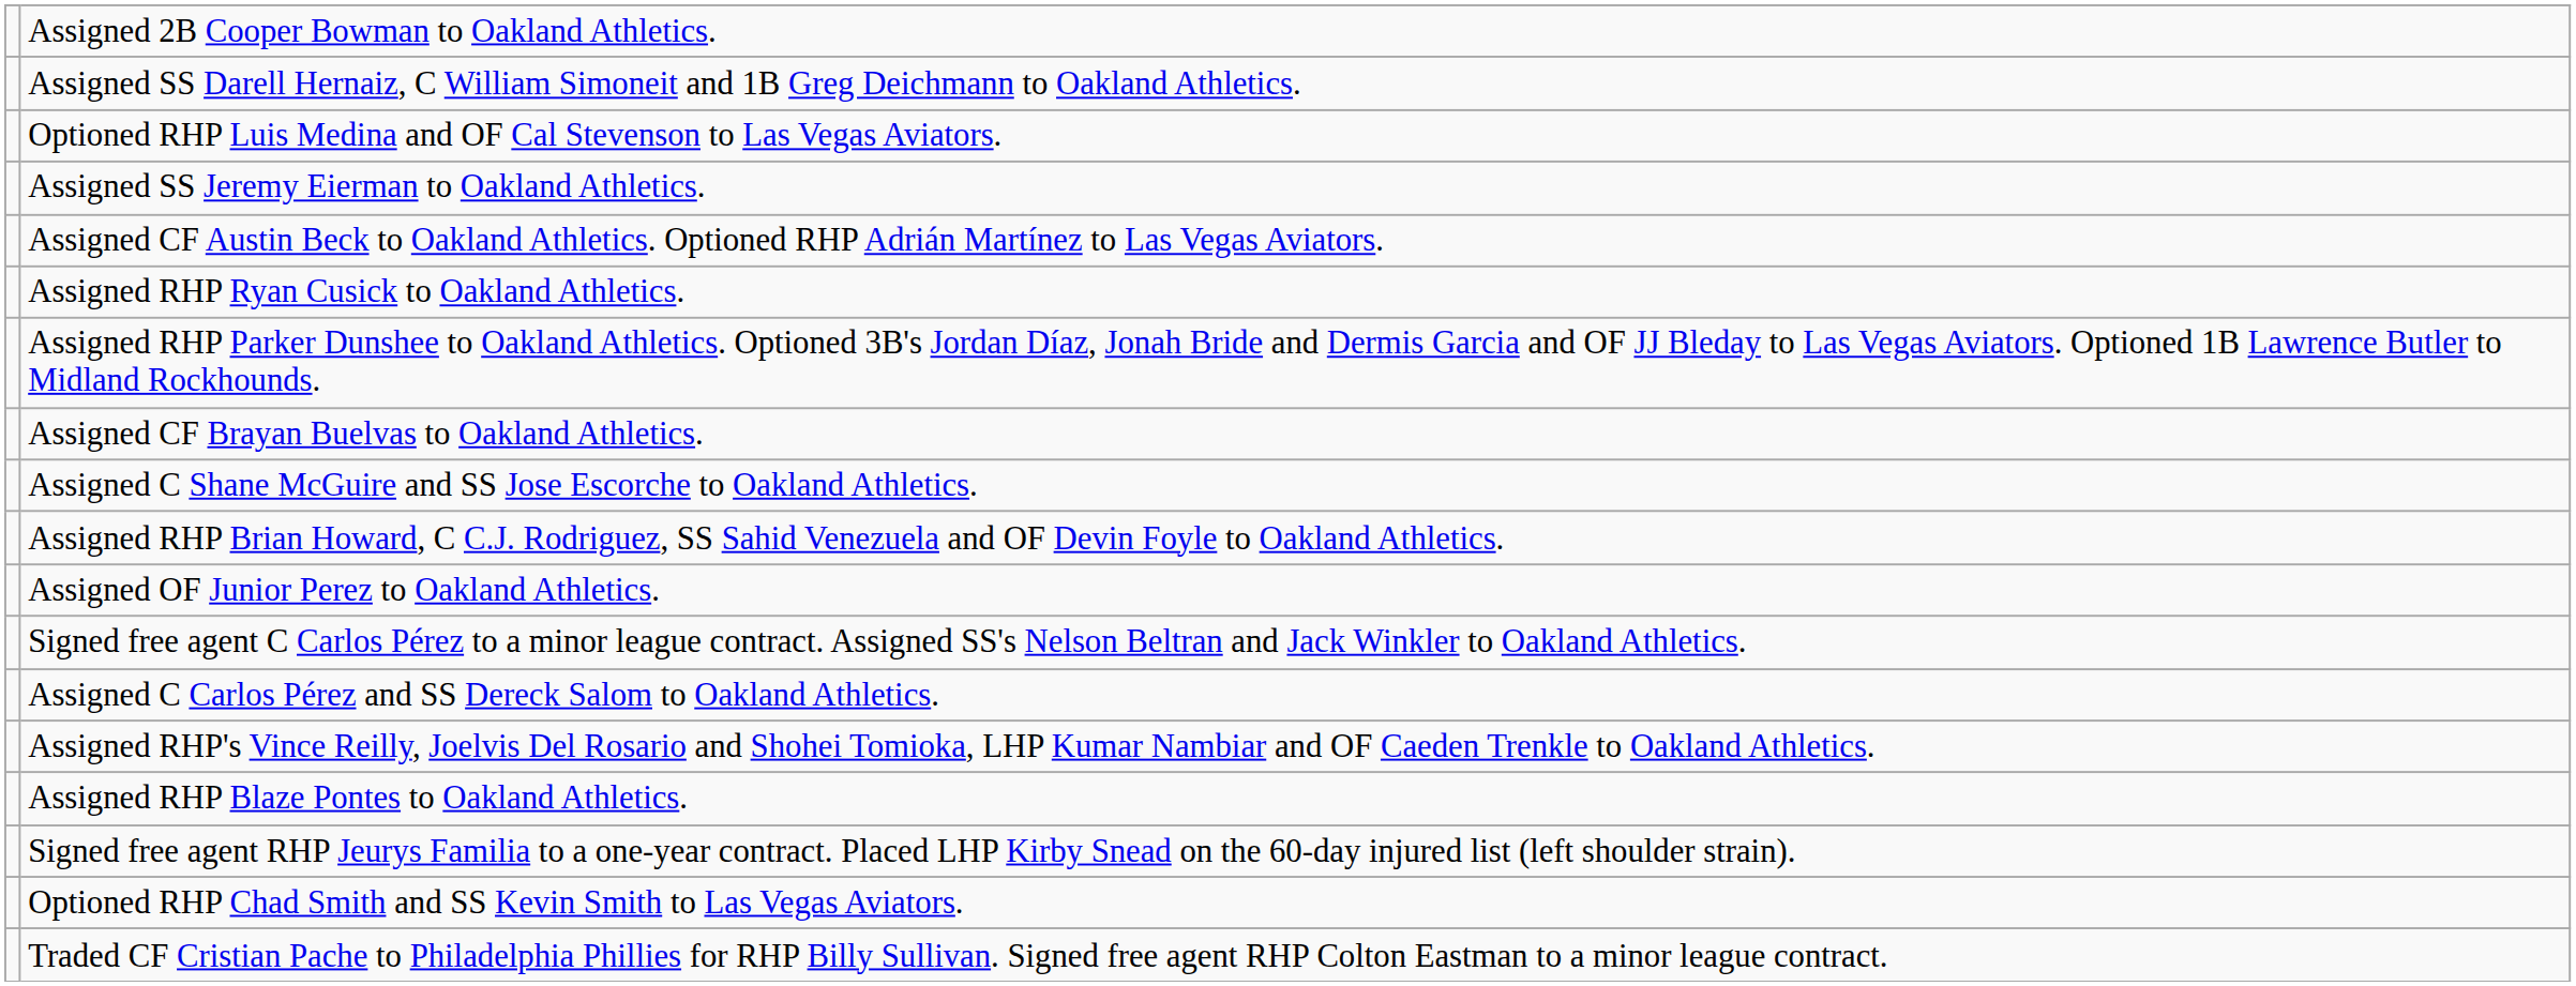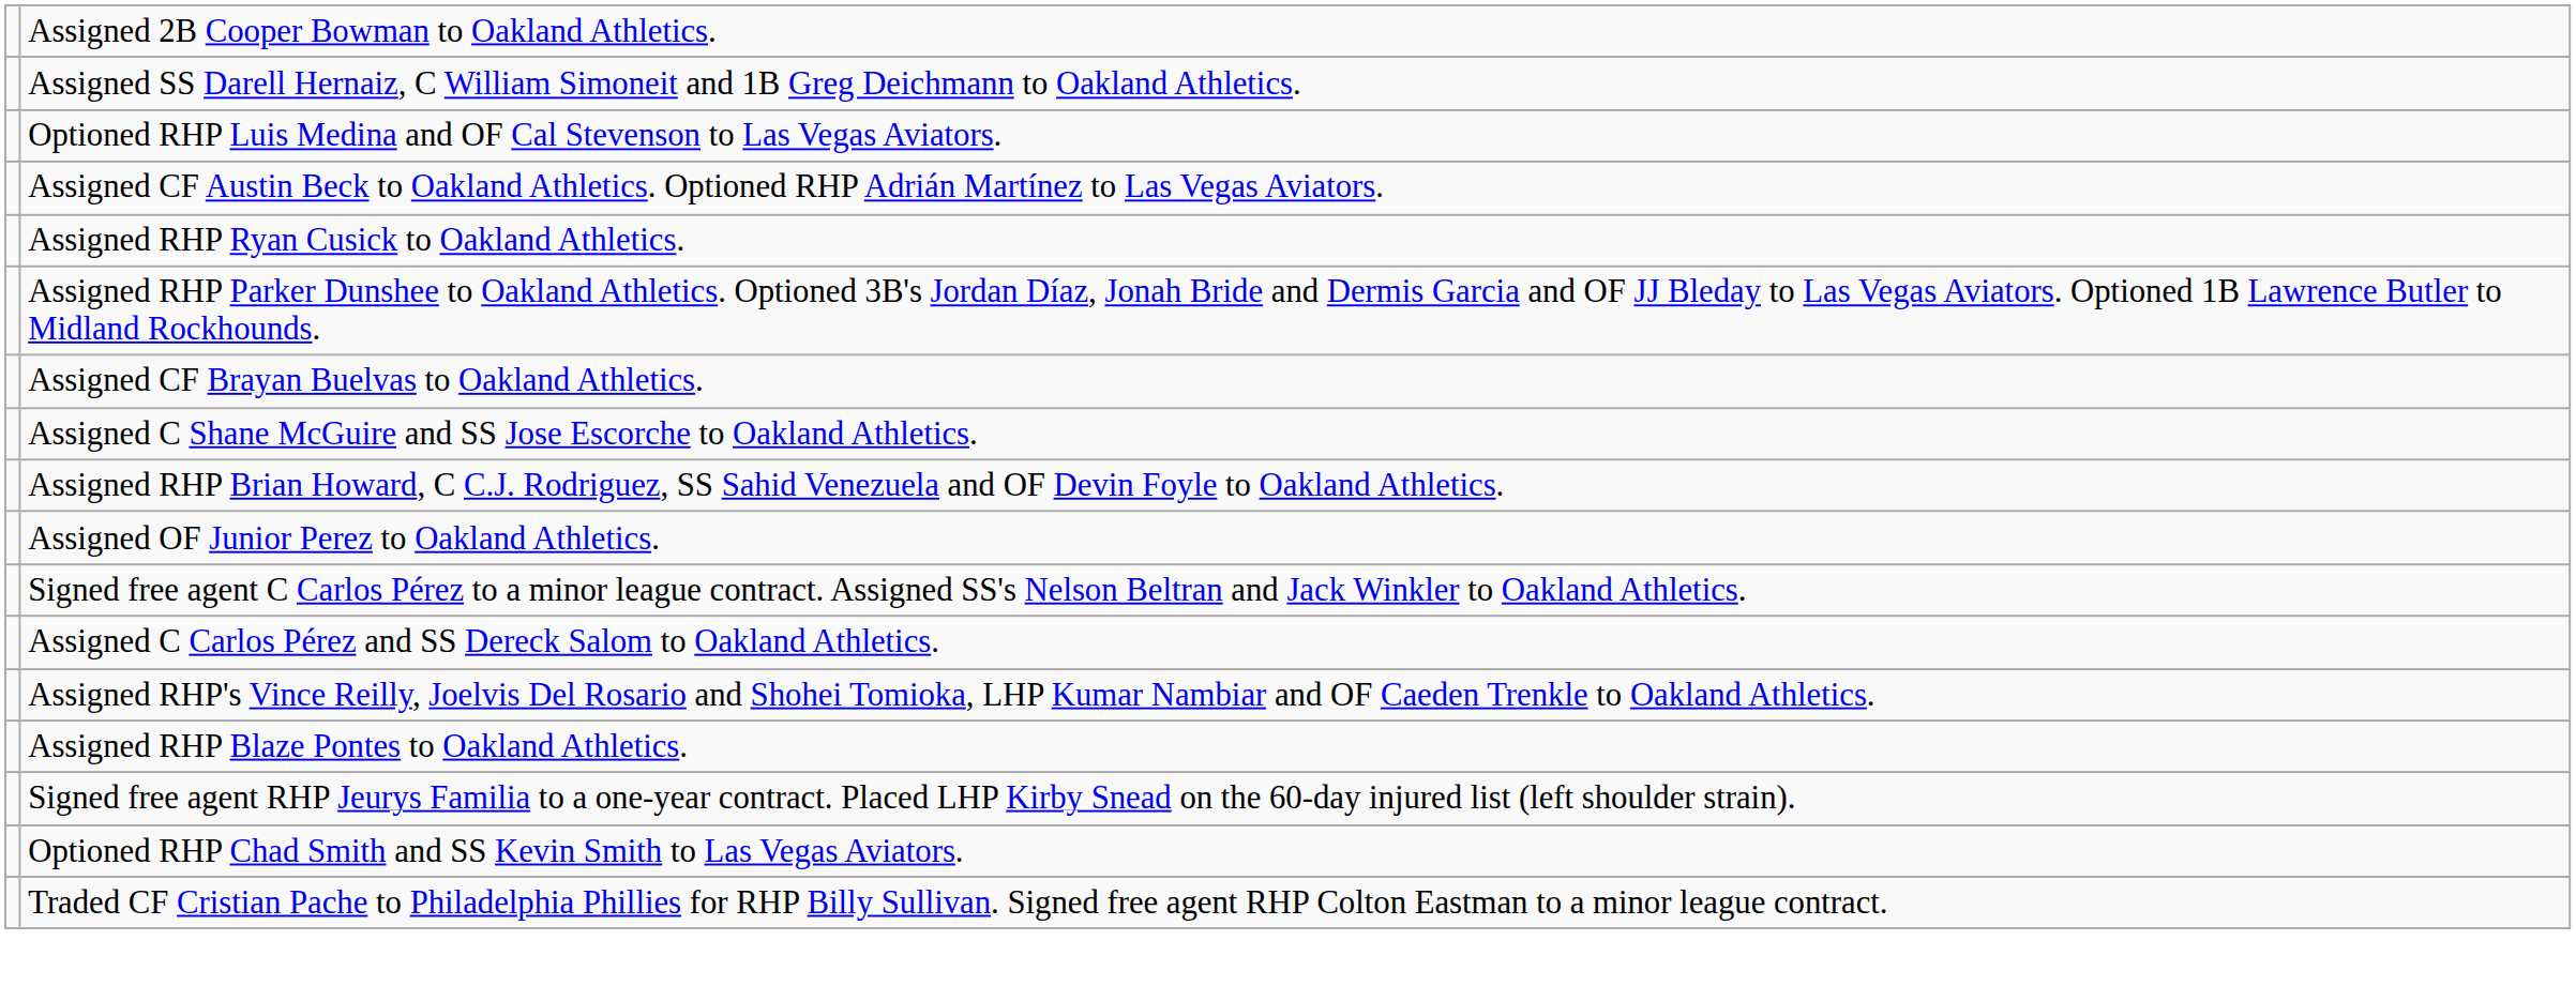 <table class="wikitable">
 <tr>
 <td></td>
 <td>Assigned 2B <a href='#'>Cooper Bowman</a> to <a href='#'>Oakland Athletics</a>.</td>
 </tr>
 <tr>
 <td></td>
 <td>Assigned SS <a href='#'>Darell Hernaiz</a>, C <a href='#'>William Simoneit</a> and 1B <a href='#'>Greg Deichmann</a> to <a href='#'>Oakland Athletics</a>.</td>
 </tr>
 <tr>
 <td></td>
 <td>Optioned RHP <a href='#'>Luis Medina</a> and OF <a href='#'>Cal Stevenson</a> to <a href='#'>Las Vegas Aviators</a>.</td>
-</tr>
-<tr>
-<td></td>
-<td>Assigned SS <a href='#'>Jeremy Eierman</a> to <a href='#'>Oakland Athletics</a>.</td>
 </tr>
 <tr>
 <td></td>
 <td>Assigned CF <a href='#'>Austin Beck</a> to <a href='#'>Oakland Athletics</a>. Optioned RHP <a href='#'>Adrián Martínez</a> to <a href='#'>Las Vegas Aviators</a>.</td>
 </tr>
 <tr>
 <td></td>
 <td>Assigned RHP <a href='#'>Ryan Cusick</a> to <a href='#'>Oakland Athletics</a>.</td>
 </tr>
 <tr>
 <td></td>
 <td>Assigned RHP <a href='#'>Parker Dunshee</a> to <a href='#'>Oakland Athletics</a>. Optioned 3B's <a href='#'>Jordan Díaz</a>, <a href='#'>Jonah Bride</a> and <a href='#'>Dermis Garcia</a> and OF <a href='#'>JJ Bleday</a> to <a href='#'>Las Vegas Aviators</a>. Optioned 1B <a href='#'>Lawrence Butler</a> to <a href='#'>Midland Rockhounds</a>.</td>
 </tr>
 <tr>
 <td></td>
 <td>Assigned CF <a href='#'>Brayan Buelvas</a> to <a href='#'>Oakland Athletics</a>.</td>
 </tr>
 <tr>
 <td></td>
 <td>Assigned C <a href='#'>Shane McGuire</a> and SS <a href='#'>Jose Escorche</a> to <a href='#'>Oakland Athletics</a>.</td>
 </tr>
 <tr>
 <td></td>
 <td>Assigned RHP <a href='#'>Brian Howard</a>, C <a href='#'>C.J. Rodriguez</a>, SS <a href='#'>Sahid Venezuela</a> and OF <a href='#'>Devin Foyle</a> to <a href='#'>Oakland Athletics</a>.</td>
 </tr>
 <tr>
 <td></td>
 <td>Assigned OF <a href='#'>Junior Perez</a> to <a href='#'>Oakland Athletics</a>.</td>
 </tr>
 <tr>
 <td></td>
 <td>Signed free agent C <a href='#'>Carlos Pérez</a> to a minor league contract. Assigned SS's <a href='#'>Nelson Beltran</a> and <a href='#'>Jack Winkler</a> to <a href='#'>Oakland Athletics</a>.</td>
 </tr>
 <tr>
 <td></td>
 <td>Assigned C <a href='#'>Carlos Pérez</a> and SS <a href='#'>Dereck Salom</a> to <a href='#'>Oakland Athletics</a>.</td>
 </tr>
 <tr>
 <td></td>
 <td>Assigned RHP's <a href='#'>Vince Reilly</a>, <a href='#'>Joelvis Del Rosario</a> and <a href='#'>Shohei Tomioka</a>, LHP <a href='#'>Kumar Nambiar</a> and OF <a href='#'>Caeden Trenkle</a> to <a href='#'>Oakland Athletics</a>.</td>
 </tr>
 <tr>
 <td></td>
 <td>Assigned RHP <a href='#'>Blaze Pontes</a> to <a href='#'>Oakland Athletics</a>.</td>
 </tr>
 <tr>
 <td></td>
 <td>Signed free agent RHP <a href='#'>Jeurys Familia</a> to a one-year contract. Placed LHP <a href='#'>Kirby Snead</a> on the 60-day injured list (left shoulder strain).</td>
 </tr>
 <tr>
 <td></td>
 <td>Optioned RHP <a href='#'>Chad Smith</a> and SS <a href='#'>Kevin Smith</a> to <a href='#'>Las Vegas Aviators</a>.</td>
 </tr>
 <tr>
 <td></td>
 <td>Traded CF <a href='#'>Cristian Pache</a> to <a href='#'>Philadelphia Phillies</a> for RHP <a href='#'>Billy Sullivan</a>. Signed free agent RHP Colton Eastman to a minor league contract.</td>
 </tr>
 </table>
